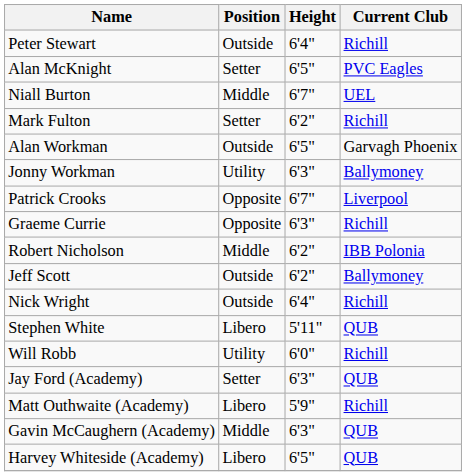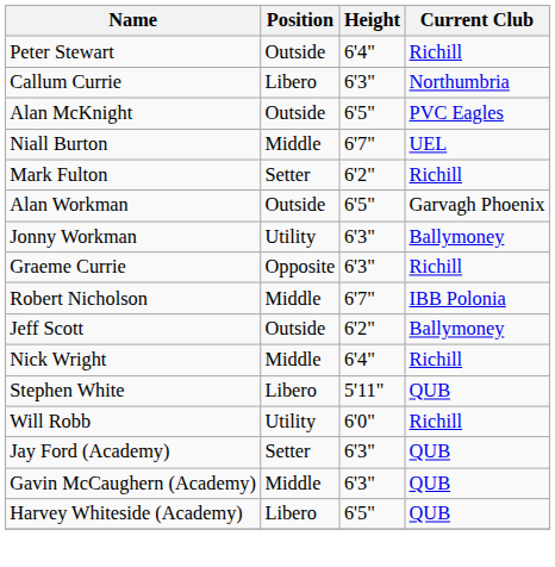 <table class="wikitable collapsible collapsed">
 <tr>
 <th>Name</th>
 <th>Position</th>
 <th>Height</th>
 <th>Current Club</th>
 </tr>
 <tr>
 <td>Peter Stewart</td>
 <td>Outside</td>
 <td>6'4"</td>
 <td><a href='#'>Richill</a></td>
 </tr>
 <tr>
+<td>Callum Currie</td>
+<td>Libero</td>
+<td>6'3"</td>
+<td><a href='#'>Northumbria</a></td>
+</tr>
+<tr>
 <td>Alan McKnight</td>
-<td>Setter</td>
+<td>Outside</td>
 <td>6'5"</td>
 <td><a href='#'>PVC Eagles</a></td>
 </tr>
 <tr>
 <td>Niall Burton</td>
 <td>Middle</td>
 <td>6'7"</td>
 <td><a href='#'>UEL</a></td>
 </tr>
 <tr>
 <td>Mark Fulton</td>
 <td>Setter</td>
 <td>6'2"</td>
 <td><a href='#'>Richill</a></td>
 </tr>
 <tr>
 <td>Alan Workman</td>
 <td>Outside</td>
 <td>6'5"</td>
 <td>Garvagh Phoenix</td>
 </tr>
 <tr>
 <td>Jonny Workman</td>
 <td>Utility</td>
 <td>6'3"</td>
 <td><a href='#'>Ballymoney</a></td>
 </tr>
 <tr>
-<td>Patrick Crooks</td>
-<td>Opposite</td>
-<td>6'7"</td>
-<td><a href='#'>Liverpool</a></td>
-</tr>
-<tr>
 <td>Graeme Currie</td>
 <td>Opposite</td>
 <td>6'3"</td>
 <td><a href='#'>Richill</a></td>
 </tr>
 <tr>
 <td>Robert Nicholson</td>
 <td>Middle</td>
-<td>6'2"</td>
+<td>6'7"</td>
 <td><a href='#'>IBB Polonia</a></td>
 </tr>
 <tr>
 <td>Jeff Scott</td>
 <td>Outside</td>
 <td>6'2"</td>
 <td><a href='#'>Ballymoney</a></td>
 </tr>
 <tr>
 <td>Nick Wright</td>
-<td>Outside</td>
+<td>Middle</td>
 <td>6'4"</td>
 <td><a href='#'>Richill</a></td>
 </tr>
 <tr>
 <td>Stephen White</td>
 <td>Libero</td>
 <td>5'11"</td>
 <td><a href='#'>QUB</a></td>
 </tr>
 <tr>
 <td>Will Robb</td>
 <td>Utility</td>
 <td>6'0"</td>
 <td><a href='#'>Richill</a></td>
 </tr>
 <tr>
 <td>Jay Ford (Academy)</td>
 <td>Setter</td>
 <td>6'3"</td>
 <td><a href='#'>QUB</a></td>
 </tr>
 <tr>
-<td>Matt Outhwaite (Academy)</td>
-<td>Libero</td>
-<td>5'9"</td>
-<td><a href='#'>Richill</a></td>
-</tr>
-<tr>
 <td>Gavin McCaughern (Academy)</td>
 <td>Middle</td>
 <td>6'3"</td>
 <td><a href='#'>QUB</a></td>
 </tr>
 <tr>
 <td>Harvey Whiteside (Academy)</td>
 <td>Libero</td>
 <td>6'5"</td>
 <td><a href='#'>QUB</a></td>
 </tr>
 <tr>
 </tr>
 </table>
